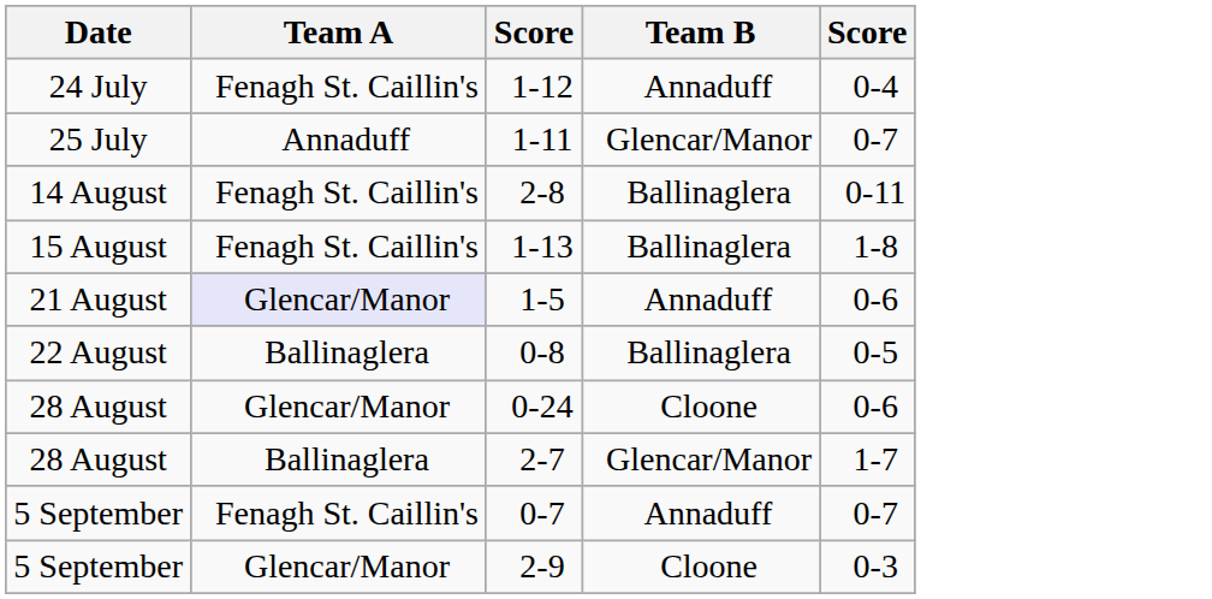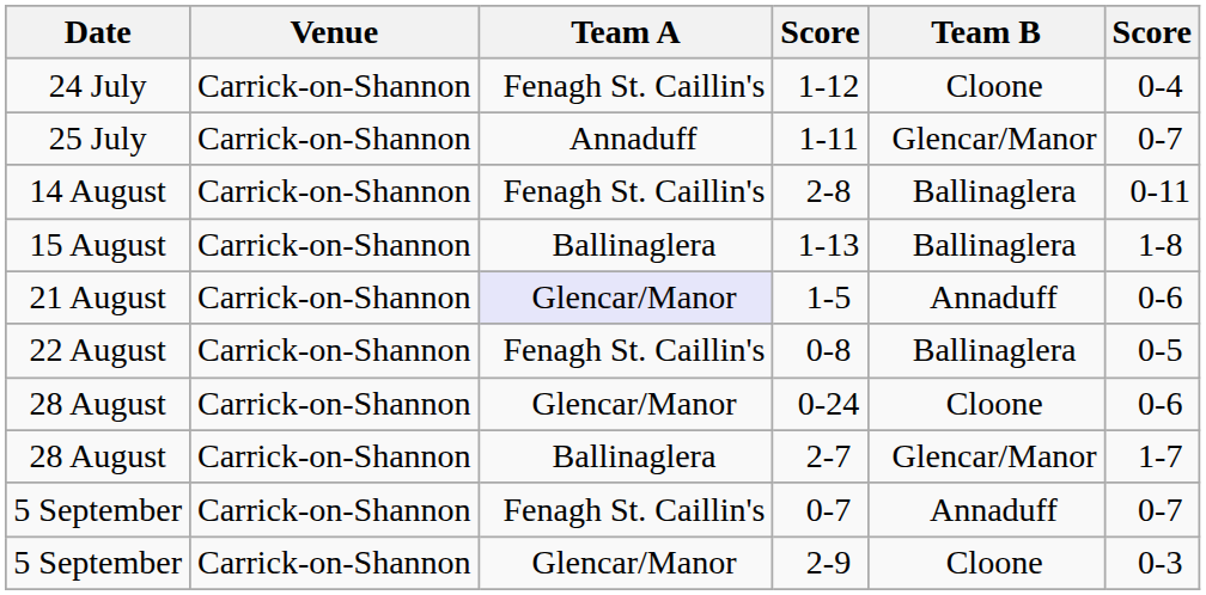 <table class="wikitable">
 <tr>
 <th>Date</th>
+<th>Venue</th>
 <th>Team A</th>
 <th>Score</th>
 <th>Team B</th>
 <th>Score</th>
 </tr>
 <tr align="center">
 <td>24 July</td>
+<td>Carrick-on-Shannon</td>
 <td>  Fenagh St. Caillin's</td>
 <td>  1-12</td>
-<td>  Annaduff</td>
+<td>  Cloone</td>
 <td>  0-4</td>
 </tr>
 <tr align="center">
 <td>25 July</td>
+<td>Carrick-on-Shannon</td>
 <td>  Annaduff</td>
 <td>  1-11</td>
 <td>  Glencar/Manor</td>
 <td>  0-7</td>
 </tr>
 <tr align="center">
 <td>14 August</td>
+<td>Carrick-on-Shannon</td>
 <td>  Fenagh St. Caillin's</td>
 <td>  2-8</td>
 <td>  Ballinaglera</td>
 <td>  0-11</td>
 </tr>
 <tr align="center">
 <td>15 August</td>
-<td>  Fenagh St. Caillin's</td>
+<td>Carrick-on-Shannon</td>
+<td>  Ballinaglera</td>
 <td>  1-13</td>
 <td>  Ballinaglera</td>
 <td>  1-8</td>
 </tr>
 <tr align="center">
 <td>21 August</td>
+<td>Carrick-on-Shannon</td>
 <td style="background: lavender;">  Glencar/Manor</td>
 <td>  1-5</td>
 <td>  Annaduff</td>
 <td>  0-6</td>
 </tr>
 <tr align="center">
 <td>22 August</td>
-<td>  Ballinaglera</td>
+<td>Carrick-on-Shannon</td>
+<td>  Fenagh St. Caillin's</td>
 <td>  0-8</td>
 <td>  Ballinaglera</td>
 <td>  0-5</td>
 </tr>
 <tr align="center">
 <td>28 August</td>
+<td>Carrick-on-Shannon</td>
 <td>  Glencar/Manor</td>
 <td>  0-24</td>
 <td>  Cloone</td>
 <td>  0-6</td>
 </tr>
 <tr align="center">
 <td>28 August</td>
+<td>Carrick-on-Shannon</td>
 <td>  Ballinaglera</td>
 <td>  2-7</td>
 <td>  Glencar/Manor</td>
 <td>  1-7</td>
 </tr>
 <tr align="center">
 <td>5 September</td>
+<td>Carrick-on-Shannon</td>
 <td>  Fenagh St. Caillin's</td>
 <td>  0-7</td>
 <td>  Annaduff</td>
 <td>  0-7</td>
 </tr>
 <tr align="center">
 <td>5 September</td>
+<td>Carrick-on-Shannon</td>
 <td>  Glencar/Manor</td>
 <td>  2-9</td>
 <td>  Cloone</td>
 <td>  0-3</td>
 </tr>
 </table>
